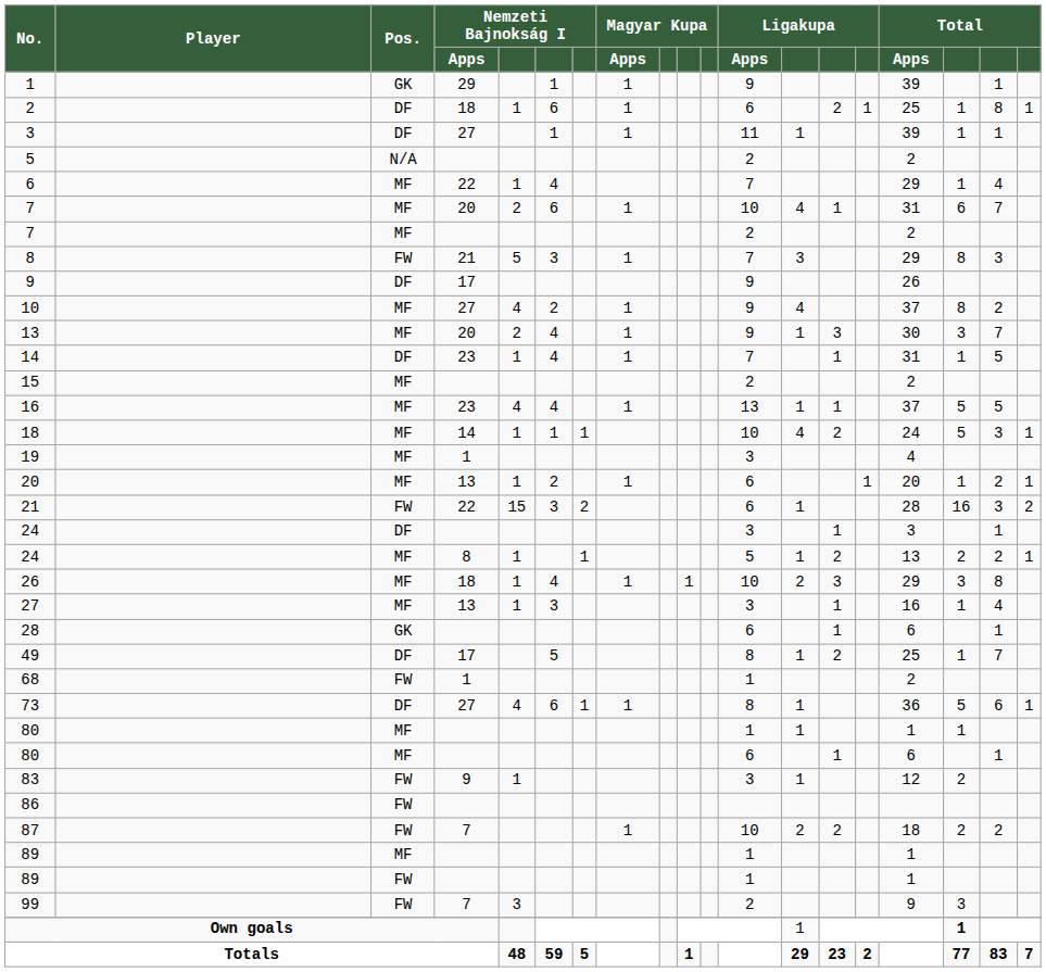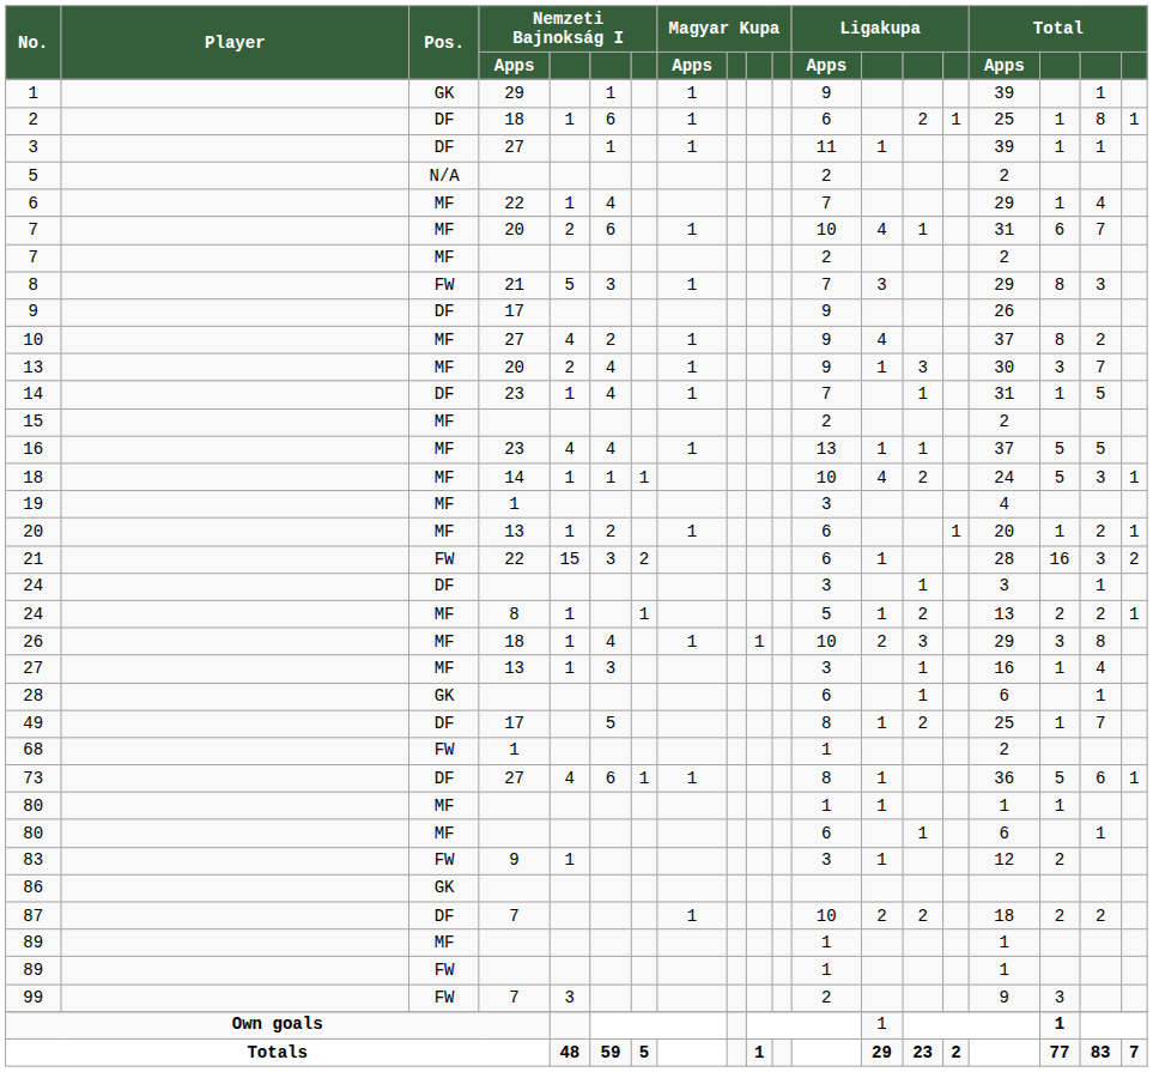 <table class="wikitable sortable alternance" style="text-align:center;width:100%">
 <tr>
 <th rowspan="2" style="background-color:#355E3B;color:white;width:5px">No.</th>
 <th rowspan="2" style="background-color:#355E3B;color:white;width:180px">Player</th>
 <th rowspan="2" style="background-color:#355E3B;color:white;width:5px">Pos.</th>
 <th colspan="4" style="background:#355E3B;color:white">Nemzeti Bajnokság I</th>
 <th colspan="4" style="background:#355E3B;color:white">Magyar Kupa</th>
 <th colspan="4" style="background:#355E3B;color:white">Ligakupa</th>
 <th colspan="4" style="background:#355E3B;color:white">Total</th>
 </tr>
 <tr style="text-align:center">
 <th width="4" style="background-color:#355E3B;color:white">Apps</th>
 <th width="4" style="background-color:#355E3B"></th>
 <th width="4" style="background-color:#355E3B"></th>
 <th width="4" style="background-color:#355E3B"></th>
 <th width="4" style="background-color:#355E3B;color:white">Apps</th>
 <th width="4" style="background-color:#355E3B"></th>
 <th width="4" style="background-color:#355E3B"></th>
 <th width="4" style="background-color:#355E3B"></th>
 <th width="4" style="background-color:#355E3B;color:white">Apps</th>
 <th width="4" style="background-color:#355E3B"></th>
 <th width="4" style="background-color:#355E3B"></th>
 <th width="4" style="background-color:#355E3B"></th>
 <th width="4" style="background-color:#355E3B;color:white">Apps</th>
 <th width="4" style="background-color:#355E3B"></th>
 <th width="4" style="background-color:#355E3B"></th>
 <th width="4" style="background-color:#355E3B"></th>
 </tr>
 <tr>
 <td>1</td>
 <td> </td>
 <td>GK</td>
 <td>29</td>
 <td></td>
 <td>1</td>
 <td></td>
 <td>1</td>
 <td></td>
 <td></td>
 <td></td>
 <td>9</td>
 <td></td>
 <td></td>
 <td></td>
 <td>39</td>
 <td></td>
 <td>1</td>
 <td></td>
 </tr>
 <tr>
 <td>2</td>
 <td> </td>
 <td>DF</td>
 <td>18</td>
 <td>1</td>
 <td>6</td>
 <td></td>
 <td>1</td>
 <td></td>
 <td></td>
 <td></td>
 <td>6</td>
 <td></td>
 <td>2</td>
 <td>1</td>
 <td>25</td>
 <td>1</td>
 <td>8</td>
 <td>1</td>
 </tr>
 <tr>
 <td>3</td>
 <td> </td>
 <td>DF</td>
 <td>27</td>
 <td></td>
 <td>1</td>
 <td></td>
 <td>1</td>
 <td></td>
 <td></td>
 <td></td>
 <td>11</td>
 <td>1</td>
 <td></td>
 <td></td>
 <td>39</td>
 <td>1</td>
 <td>1</td>
 <td></td>
 </tr>
 <tr>
 <td>5</td>
 <td> </td>
 <td>N/A</td>
 <td></td>
 <td></td>
 <td></td>
 <td></td>
 <td></td>
 <td></td>
 <td></td>
 <td></td>
 <td>2</td>
 <td></td>
 <td></td>
 <td></td>
 <td>2</td>
 <td></td>
 <td></td>
 <td></td>
 </tr>
 <tr>
 <td>6</td>
 <td> </td>
 <td>MF</td>
 <td>22</td>
 <td>1</td>
 <td>4</td>
 <td></td>
 <td></td>
 <td></td>
 <td></td>
 <td></td>
 <td>7</td>
 <td></td>
 <td></td>
 <td></td>
 <td>29</td>
 <td>1</td>
 <td>4</td>
 <td></td>
 </tr>
 <tr>
 <td>7</td>
 <td> </td>
 <td>MF</td>
 <td>20</td>
 <td>2</td>
 <td>6</td>
 <td></td>
 <td>1</td>
 <td></td>
 <td></td>
 <td></td>
 <td>10</td>
 <td>4</td>
 <td>1</td>
 <td></td>
 <td>31</td>
 <td>6</td>
 <td>7</td>
 <td></td>
 </tr>
 <tr>
 <td>7</td>
 <td> </td>
 <td>MF</td>
 <td></td>
 <td></td>
 <td></td>
 <td></td>
 <td></td>
 <td></td>
 <td></td>
 <td></td>
 <td>2</td>
 <td></td>
 <td></td>
 <td></td>
 <td>2</td>
 <td></td>
 <td></td>
 <td></td>
 </tr>
 <tr>
 <td>8</td>
 <td> </td>
 <td>FW</td>
 <td>21</td>
 <td>5</td>
 <td>3</td>
 <td></td>
 <td>1</td>
 <td></td>
 <td></td>
 <td></td>
 <td>7</td>
 <td>3</td>
 <td></td>
 <td></td>
 <td>29</td>
 <td>8</td>
 <td>3</td>
 <td></td>
 </tr>
 <tr>
 <td>9</td>
 <td> </td>
 <td>DF</td>
 <td>17</td>
 <td></td>
 <td></td>
 <td></td>
 <td></td>
 <td></td>
 <td></td>
 <td></td>
 <td>9</td>
 <td></td>
 <td></td>
 <td></td>
 <td>26</td>
 <td></td>
 <td></td>
 <td></td>
 </tr>
 <tr>
 <td>10</td>
 <td> </td>
 <td>MF</td>
 <td>27</td>
 <td>4</td>
 <td>2</td>
 <td></td>
 <td>1</td>
 <td></td>
 <td></td>
 <td></td>
 <td>9</td>
 <td>4</td>
 <td></td>
 <td></td>
 <td>37</td>
 <td>8</td>
 <td>2</td>
 <td></td>
 </tr>
 <tr>
 <td>13</td>
 <td> </td>
 <td>MF</td>
 <td>20</td>
 <td>2</td>
 <td>4</td>
 <td></td>
 <td>1</td>
 <td></td>
 <td></td>
 <td></td>
 <td>9</td>
 <td>1</td>
 <td>3</td>
 <td></td>
 <td>30</td>
 <td>3</td>
 <td>7</td>
 <td></td>
 </tr>
 <tr>
 <td>14</td>
 <td> </td>
 <td>DF</td>
 <td>23</td>
 <td>1</td>
 <td>4</td>
 <td></td>
 <td>1</td>
 <td></td>
 <td></td>
 <td></td>
 <td>7</td>
 <td></td>
 <td>1</td>
 <td></td>
 <td>31</td>
 <td>1</td>
 <td>5</td>
 <td></td>
 </tr>
 <tr>
 <td>15</td>
 <td> </td>
 <td>MF</td>
 <td></td>
 <td></td>
 <td></td>
 <td></td>
 <td></td>
 <td></td>
 <td></td>
 <td></td>
 <td>2</td>
 <td></td>
 <td></td>
 <td></td>
 <td>2</td>
 <td></td>
 <td></td>
 <td></td>
 </tr>
 <tr>
 <td>16</td>
 <td> </td>
 <td>MF</td>
 <td>23</td>
 <td>4</td>
 <td>4</td>
 <td></td>
 <td>1</td>
 <td></td>
 <td></td>
 <td></td>
 <td>13</td>
 <td>1</td>
 <td>1</td>
 <td></td>
 <td>37</td>
 <td>5</td>
 <td>5</td>
 <td></td>
 </tr>
 <tr>
 <td>18</td>
 <td> </td>
 <td>MF</td>
 <td>14</td>
 <td>1</td>
 <td>1</td>
 <td>1</td>
 <td></td>
 <td></td>
 <td></td>
 <td></td>
 <td>10</td>
 <td>4</td>
 <td>2</td>
 <td></td>
 <td>24</td>
 <td>5</td>
 <td>3</td>
 <td>1</td>
 </tr>
 <tr>
 <td>19</td>
 <td> </td>
 <td>MF</td>
 <td>1</td>
 <td></td>
 <td></td>
 <td></td>
 <td></td>
 <td></td>
 <td></td>
 <td></td>
 <td>3</td>
 <td></td>
 <td></td>
 <td></td>
 <td>4</td>
 <td></td>
 <td></td>
 <td></td>
 </tr>
 <tr>
 <td>20</td>
 <td> </td>
 <td>MF</td>
 <td>13</td>
 <td>1</td>
 <td>2</td>
 <td></td>
 <td>1</td>
 <td></td>
 <td></td>
 <td></td>
 <td>6</td>
 <td></td>
 <td></td>
 <td>1</td>
 <td>20</td>
 <td>1</td>
 <td>2</td>
 <td>1</td>
 </tr>
 <tr>
 <td>21</td>
 <td> </td>
 <td>FW</td>
 <td>22</td>
 <td>15</td>
 <td>3</td>
 <td>2</td>
 <td></td>
 <td></td>
 <td></td>
 <td></td>
 <td>6</td>
 <td>1</td>
 <td></td>
 <td></td>
 <td>28</td>
 <td>16</td>
 <td>3</td>
 <td>2</td>
 </tr>
 <tr>
 <td>24</td>
 <td> </td>
 <td>DF</td>
 <td></td>
 <td></td>
 <td></td>
 <td></td>
 <td></td>
 <td></td>
 <td></td>
 <td></td>
 <td>3</td>
 <td></td>
 <td>1</td>
 <td></td>
 <td>3</td>
 <td></td>
 <td>1</td>
 <td></td>
 </tr>
 <tr>
 <td>24</td>
 <td> </td>
 <td>MF</td>
 <td>8</td>
 <td>1</td>
 <td></td>
 <td>1</td>
 <td></td>
 <td></td>
 <td></td>
 <td></td>
 <td>5</td>
 <td>1</td>
 <td>2</td>
 <td></td>
 <td>13</td>
 <td>2</td>
 <td>2</td>
 <td>1</td>
 </tr>
 <tr>
 <td>26</td>
 <td> </td>
 <td>MF</td>
 <td>18</td>
 <td>1</td>
 <td>4</td>
 <td></td>
 <td>1</td>
 <td></td>
 <td>1</td>
 <td></td>
 <td>10</td>
 <td>2</td>
 <td>3</td>
 <td></td>
 <td>29</td>
 <td>3</td>
 <td>8</td>
 <td></td>
 </tr>
 <tr>
 <td>27</td>
 <td> </td>
 <td>MF</td>
 <td>13</td>
 <td>1</td>
 <td>3</td>
 <td></td>
 <td></td>
 <td></td>
 <td></td>
 <td></td>
 <td>3</td>
 <td></td>
 <td>1</td>
 <td></td>
 <td>16</td>
 <td>1</td>
 <td>4</td>
 <td></td>
 </tr>
 <tr>
 <td>28</td>
 <td> </td>
 <td>GK</td>
 <td></td>
 <td></td>
 <td></td>
 <td></td>
 <td></td>
 <td></td>
 <td></td>
 <td></td>
 <td>6</td>
 <td></td>
 <td>1</td>
 <td></td>
 <td>6</td>
 <td></td>
 <td>1</td>
 <td></td>
 </tr>
 <tr>
 <td>49</td>
 <td> </td>
 <td>DF</td>
 <td>17</td>
 <td></td>
 <td>5</td>
 <td></td>
 <td></td>
 <td></td>
 <td></td>
 <td></td>
 <td>8</td>
 <td>1</td>
 <td>2</td>
 <td></td>
 <td>25</td>
 <td>1</td>
 <td>7</td>
 <td></td>
 </tr>
 <tr>
 <td>68</td>
 <td> </td>
 <td>FW</td>
 <td>1</td>
 <td></td>
 <td></td>
 <td></td>
 <td></td>
 <td></td>
 <td></td>
 <td></td>
 <td>1</td>
 <td></td>
 <td></td>
 <td></td>
 <td>2</td>
 <td></td>
 <td></td>
 <td></td>
 </tr>
 <tr>
 <td>73</td>
 <td> </td>
 <td>DF</td>
 <td>27</td>
 <td>4</td>
 <td>6</td>
 <td>1</td>
 <td>1</td>
 <td></td>
 <td></td>
 <td></td>
 <td>8</td>
 <td>1</td>
 <td></td>
 <td></td>
 <td>36</td>
 <td>5</td>
 <td>6</td>
 <td>1</td>
 </tr>
 <tr>
 <td>80</td>
 <td> </td>
 <td>MF</td>
 <td></td>
 <td></td>
 <td></td>
 <td></td>
 <td></td>
 <td></td>
 <td></td>
 <td></td>
 <td>1</td>
 <td>1</td>
 <td></td>
 <td></td>
 <td>1</td>
 <td>1</td>
 <td></td>
 <td></td>
 </tr>
 <tr>
 <td>80</td>
 <td> </td>
 <td>MF</td>
 <td></td>
 <td></td>
 <td></td>
 <td></td>
 <td></td>
 <td></td>
 <td></td>
 <td></td>
 <td>6</td>
 <td></td>
 <td>1</td>
 <td></td>
 <td>6</td>
 <td></td>
 <td>1</td>
 <td></td>
 </tr>
 <tr>
 <td>83</td>
 <td> </td>
 <td>FW</td>
 <td>9</td>
 <td>1</td>
 <td></td>
 <td></td>
 <td></td>
 <td></td>
 <td></td>
 <td></td>
 <td>3</td>
 <td>1</td>
 <td></td>
 <td></td>
 <td>12</td>
 <td>2</td>
 <td></td>
 <td></td>
 </tr>
 <tr>
 <td>86</td>
 <td> </td>
-<td>FW</td>
+<td>GK</td>
 <td></td>
 <td></td>
 <td></td>
 <td></td>
 <td></td>
 <td></td>
 <td></td>
 <td></td>
 <td></td>
 <td></td>
 <td></td>
 <td></td>
 <td></td>
 <td></td>
 <td></td>
 <td></td>
 </tr>
 <tr>
 <td>87</td>
 <td> </td>
-<td>FW</td>
+<td>DF</td>
 <td>7</td>
 <td></td>
 <td></td>
 <td></td>
 <td>1</td>
 <td></td>
 <td></td>
 <td></td>
 <td>10</td>
 <td>2</td>
 <td>2</td>
 <td></td>
 <td>18</td>
 <td>2</td>
 <td>2</td>
 <td></td>
 </tr>
 <tr>
 <td>89</td>
 <td> </td>
 <td>MF</td>
 <td></td>
 <td></td>
 <td></td>
 <td></td>
 <td></td>
 <td></td>
 <td></td>
 <td></td>
 <td>1</td>
 <td></td>
 <td></td>
 <td></td>
 <td>1</td>
 <td></td>
 <td></td>
 <td></td>
 </tr>
 <tr>
 <td>89</td>
 <td> </td>
 <td>FW</td>
 <td></td>
 <td></td>
 <td></td>
 <td></td>
 <td></td>
 <td></td>
 <td></td>
 <td></td>
 <td>1</td>
 <td></td>
 <td></td>
 <td></td>
 <td>1</td>
 <td></td>
 <td></td>
 <td></td>
 </tr>
 <tr>
 <td>99</td>
 <td> </td>
 <td>FW</td>
 <td>7</td>
 <td>3</td>
 <td></td>
 <td></td>
 <td></td>
 <td></td>
 <td></td>
 <td></td>
 <td>2</td>
 <td></td>
 <td></td>
 <td></td>
 <td>9</td>
 <td>3</td>
 <td></td>
 <td></td>
 </tr>
 <tr>
 </tr>
 <tr class="sortbottom">
 <td colspan="4"><strong>Own goals</strong></td>
 <td></td>
 <td colspan="3" style="background:white;text-align:center"></td>
 <td></td>
 <td colspan="3" style="background:white;text-align:center"></td>
 <td>1</td>
 <td colspan="3" style="background:white;text-align:center"></td>
 <td><strong>1</strong></td>
 <td colspan="2" style="background:white;text-align:center"></td>
 </tr>
 <tr class="sortbottom">
 <td colspan="4" style="background:white;text-align:center"><strong>Totals</strong></td>
 <td><strong>48</strong></td>
 <td><strong>59</strong></td>
 <td><strong>5</strong></td>
 <td rowspan="3" style="background:white;text-align:center"></td>
 <td></td>
 <td><strong>1</strong></td>
 <td></td>
 <td rowspan="3" style="background:white;text-align:center"></td>
 <td><strong>29</strong></td>
 <td><strong>23</strong></td>
 <td><strong>2</strong></td>
 <td rowspan="3" style="background:white;text-align:center"></td>
 <td><strong>77</strong></td>
 <td><strong>83</strong></td>
 <td><strong>7</strong></td>
 </tr>
 </table>
